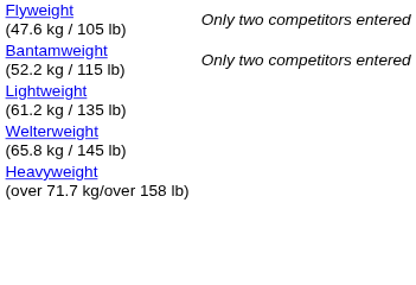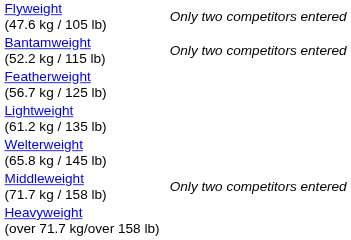 <table>
 <tr>
 <td><a href='#'>Flyweight</a> <br> (47.6 kg / 105 lb)<br></td>
 <td></td>
 <td></td>
 <td><em>Only two competitors entered</em></td>
 </tr>
 <tr>
 <td><a href='#'>Bantamweight</a><br> (52.2 kg / 115 lb)<br></td>
 <td></td>
 <td></td>
 <td><em>Only two competitors entered</em></td>
 </tr>
 <tr>
+<td><a href='#'>Featherweight</a><br> (56.7 kg / 125 lb)<br></td>
+<td></td>
+<td></td>
+<td></td>
+</tr>
+<tr>
 <td><a href='#'>Lightweight</a><br> (61.2 kg / 135 lb)<br></td>
 <td></td>
 <td></td>
 <td></td>
 </tr>
 <tr>
 <td><a href='#'>Welterweight</a><br> (65.8 kg / 145 lb)<br></td>
 <td></td>
 <td></td>
 <td></td>
 </tr>
 <tr>
+<td><a href='#'>Middleweight</a><br> (71.7 kg / 158 lb)</td>
+<td></td>
+<td></td>
+<td><em>Only two competitors entered</em></td>
+</tr>
+<tr>
 <td><a href='#'>Heavyweight</a><br> (over 71.7 kg/over 158 lb)<br></td>
 <td></td>
 <td></td>
 <td></td>
 </tr>
 </table>
